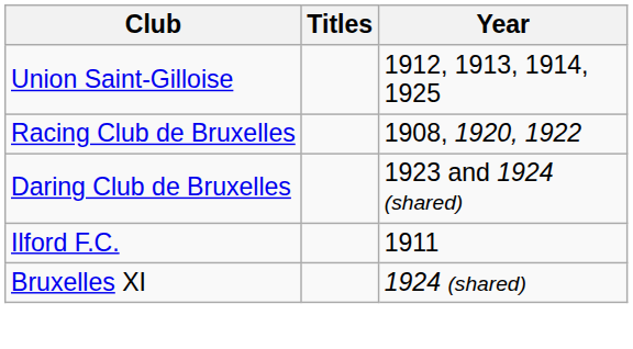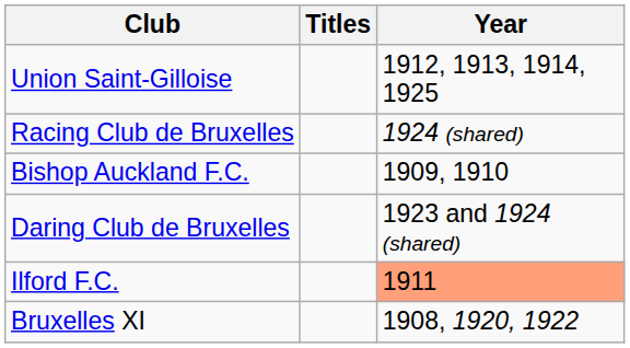 <table class="wikitable sortable">
 <tr>
 <th>Club</th>
 <th width=40px>Titles</th>
 <th width=150px>Year</th>
 </tr>
 <tr>
 <td> <a href='#'>Union Saint-Gilloise</a></td>
 <td></td>
 <td>1912, 1913, 1914, 1925</td>
 </tr>
 <tr>
 <td> <a href='#'>Racing Club de Bruxelles</a></td>
 <td></td>
-<td>1908, <em>1920, 1922</em> </td>
+<td><em>1924 <small>(shared)</small></em></td>
+</tr>
+<tr>
+<td> <a href='#'>Bishop Auckland F.C.</a></td>
+<td></td>
+<td>1909, 1910</td>
 </tr>
 <tr>
 <td> <a href='#'>Daring Club de Bruxelles</a></td>
 <td></td>
 <td>1923 and <em>1924 <small>(shared)</small></em></td>
 </tr>
 <tr>
 <td> <a href='#'>Ilford F.C.</a></td>
 <td></td>
-<td>1911</td>
+<td style="background: lightsalmon;">1911</td>
 </tr>
 <tr>
 <td> <a href='#'>Bruxelles</a> XI </td>
 <td></td>
-<td><em>1924 <small>(shared)</small></em></td>
+<td>1908, <em>1920, 1922</em> </td>
 </tr>
 </table>
